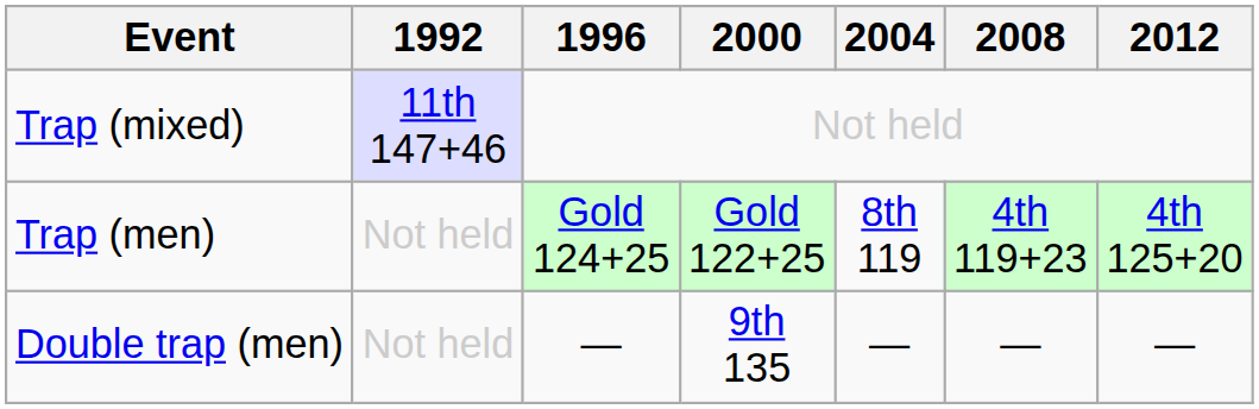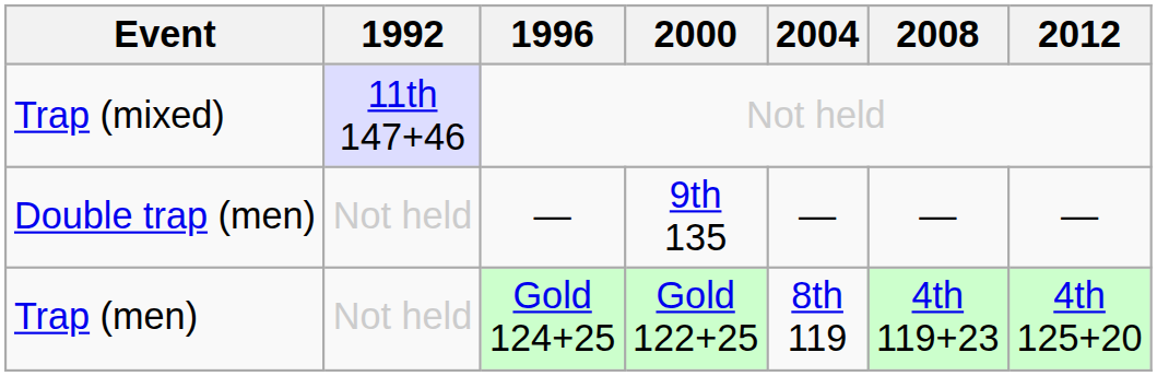 <table class="wikitable" style="text-align: center">
 <tr>
 <th>Event</th>
 <th>1992</th>
 <th>1996</th>
 <th>2000</th>
 <th>2004</th>
 <th>2008</th>
 <th>2012</th>
 </tr>
 <tr>
 <td align=left><a href='#'>Trap</a> (mixed)</td>
 <td style="background: #ddddff"><a href='#'>11th</a><br>147+46</td>
 <td colspan=5 style="color: #cccccc">Not held</td>
 </tr>
 <tr>
+<td align=left><a href='#'>Double trap</a> (men)</td>
+<td style="color: #cccccc">Not held</td>
+<td>—</td>
+<td><a href='#'>9th</a><br>135</td>
+<td>—</td>
+<td>—</td>
+<td>—</td>
+</tr>
+<tr>
 <td align=left><a href='#'>Trap</a> (men)</td>
 <td style="color: #cccccc">Not held</td>
 <td style="background: #ccffcc"> <a href='#'>Gold</a><br>124+25</td>
 <td style="background: #ccffcc"> <a href='#'>Gold</a><br>122+25</td>
 <td><a href='#'>8th</a><br>119</td>
 <td style="background: #ccffcc"><a href='#'>4th</a><br>119+23</td>
 <td style="background: #ccffcc"><a href='#'>4th</a><br>125+20</td>
 </tr>
-<tr>
-<td align=left><a href='#'>Double trap</a> (men)</td>
-<td style="color: #cccccc">Not held</td>
-<td>—</td>
-<td><a href='#'>9th</a><br>135</td>
-<td>—</td>
-<td>—</td>
-<td>—</td>
-</tr>
 </table>
